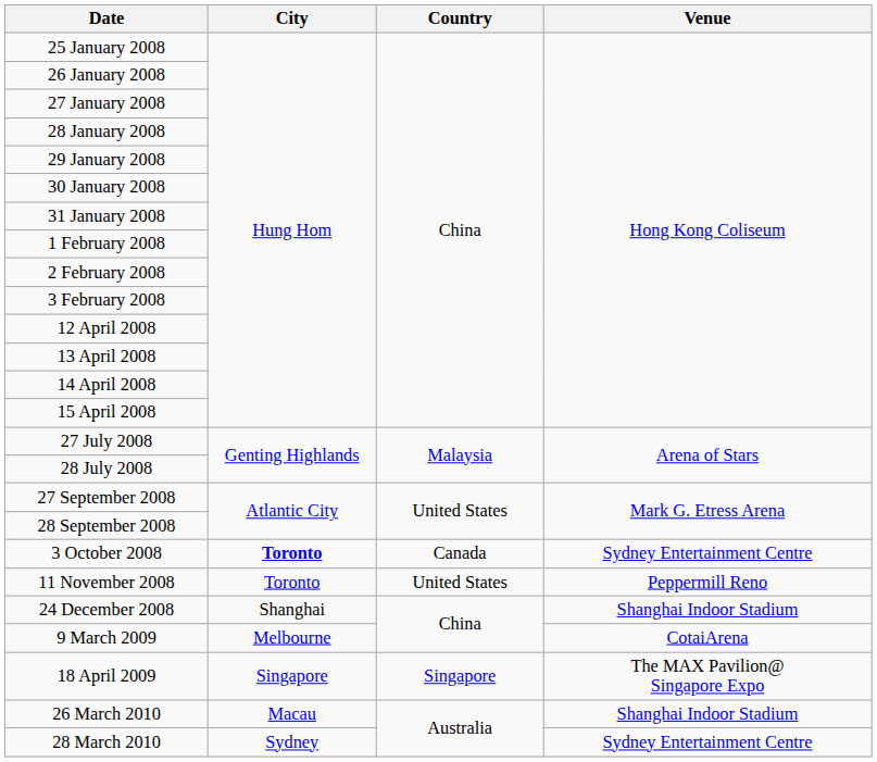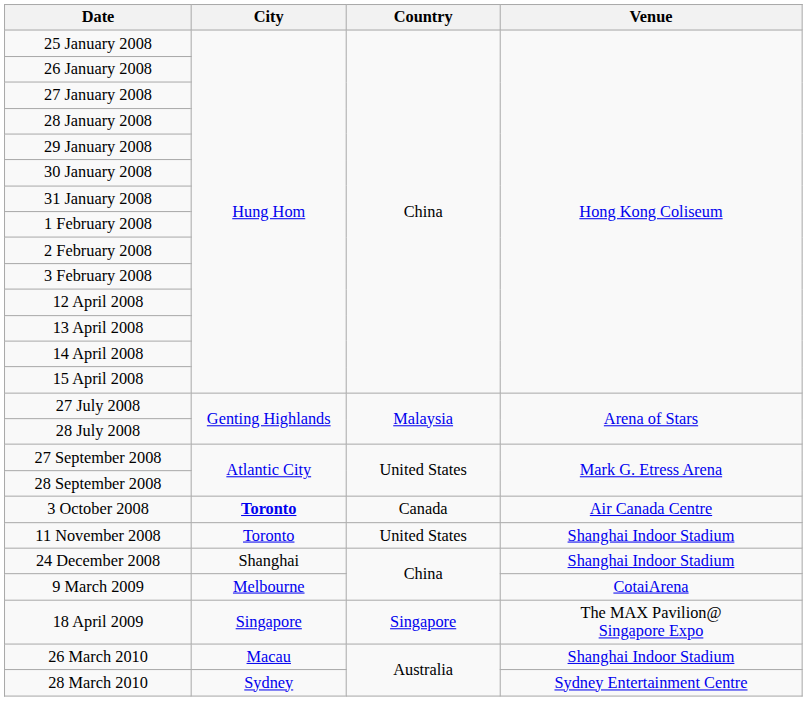 <table class="wikitable" style="text-align:center;">
 <tr>
 <th scope="col" style="width:11em;">Date</th>
 <th scope="col" style="width:9em;">City</th>
 <th scope="col" style="width:9em;">Country</th>
 <th scope="col" style="width:18em;">Venue</th>
 </tr>
 <tr>
 <td>25 January 2008</td>
 <td rowspan="14"><a href='#'>Hung Hom</a></td>
 <td rowspan="14">China</td>
 <td rowspan="14"><a href='#'>Hong Kong Coliseum</a></td>
 </tr>
 <tr>
 <td>26 January 2008</td>
 </tr>
 <tr>
 <td>27 January 2008</td>
 </tr>
 <tr>
 <td>28 January 2008</td>
 </tr>
 <tr>
 <td>29 January 2008</td>
 </tr>
 <tr>
 <td>30 January 2008</td>
 </tr>
 <tr>
 <td>31 January 2008</td>
 </tr>
 <tr>
 <td>1 February 2008</td>
 </tr>
 <tr>
 <td>2 February 2008</td>
 </tr>
 <tr>
 <td>3 February 2008</td>
 </tr>
 <tr>
 <td>12 April 2008</td>
 </tr>
 <tr>
 <td>13 April 2008</td>
 </tr>
 <tr>
 <td>14 April 2008</td>
 </tr>
 <tr>
 <td>15 April 2008</td>
 </tr>
 <tr>
 <td>27 July 2008</td>
 <td rowspan="2"><a href='#'>Genting Highlands</a></td>
 <td rowspan="2"><a href='#'>Malaysia</a></td>
 <td rowspan="2"><a href='#'>Arena of Stars</a></td>
 </tr>
 <tr>
 <td>28 July 2008</td>
 </tr>
 <tr>
 <td>27 September 2008</td>
 <td rowspan="2"><a href='#'>Atlantic City</a></td>
 <td rowspan="2">United States</td>
 <td rowspan="2"><a href='#'>Mark G. Etress Arena</a></td>
 </tr>
 <tr>
 <td>28 September 2008</td>
 </tr>
 <tr>
 <td>3 October 2008</td>
 <td><strong><a href='#'>Toronto</a></strong></td>
 <td>Canada</td>
-<td><a href='#'>Sydney Entertainment Centre</a></td>
+<td><a href='#'>Air Canada Centre</a></td>
 </tr>
 <tr>
 <td>11 November 2008</td>
 <td><a href='#'>Toronto</a></td>
 <td>United States</td>
-<td><a href='#'>Peppermill Reno</a></td>
+<td><a href='#'>Shanghai Indoor Stadium</a></td>
 </tr>
 <tr>
 <td>24 December 2008</td>
 <td>Shanghai</td>
 <td rowspan="2">China</td>
 <td><a href='#'>Shanghai Indoor Stadium</a></td>
 </tr>
 <tr>
 <td>9 March 2009</td>
 <td><a href='#'>Melbourne</a></td>
 <td><a href='#'>CotaiArena</a></td>
 </tr>
 <tr>
 <td>18 April 2009</td>
 <td><a href='#'>Singapore</a></td>
 <td><a href='#'>Singapore</a></td>
 <td>The MAX Pavilion@<br><a href='#'>Singapore Expo</a></td>
 </tr>
 <tr>
 <td>26 March 2010</td>
 <td><a href='#'>Macau</a></td>
 <td rowspan="2">Australia</td>
 <td><a href='#'>Shanghai Indoor Stadium</a></td>
 </tr>
 <tr>
 <td>28 March 2010</td>
 <td><a href='#'>Sydney</a></td>
 <td><a href='#'>Sydney Entertainment Centre</a></td>
 </tr>
 </table>
